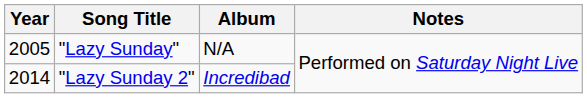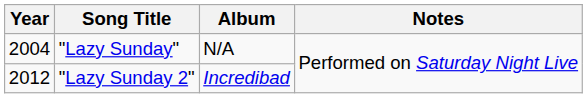 <table class="wikitable">
 <tr>
 <th>Year</th>
 <th>Song Title</th>
 <th>Album</th>
 <th>Notes</th>
 </tr>
 <tr>
-<td>2005</td>
+<td>2004</td>
 <td>"<a href='#'>Lazy Sunday</a>"</td>
 <td>N/A</td>
 <td rowspan="2">Performed on <em><a href='#'>Saturday Night Live</a></em></td>
 </tr>
 <tr>
-<td>2014</td>
+<td>2012</td>
 <td>"<a href='#'>Lazy Sunday 2</a>"</td>
 <td><em><a href='#'>Incredibad</a></em></td>
 </tr>
 </table>
